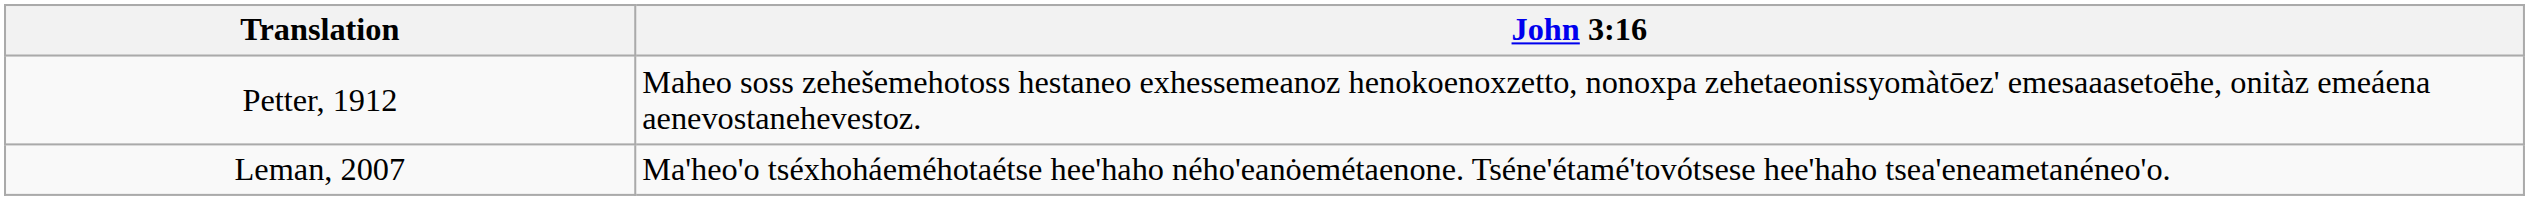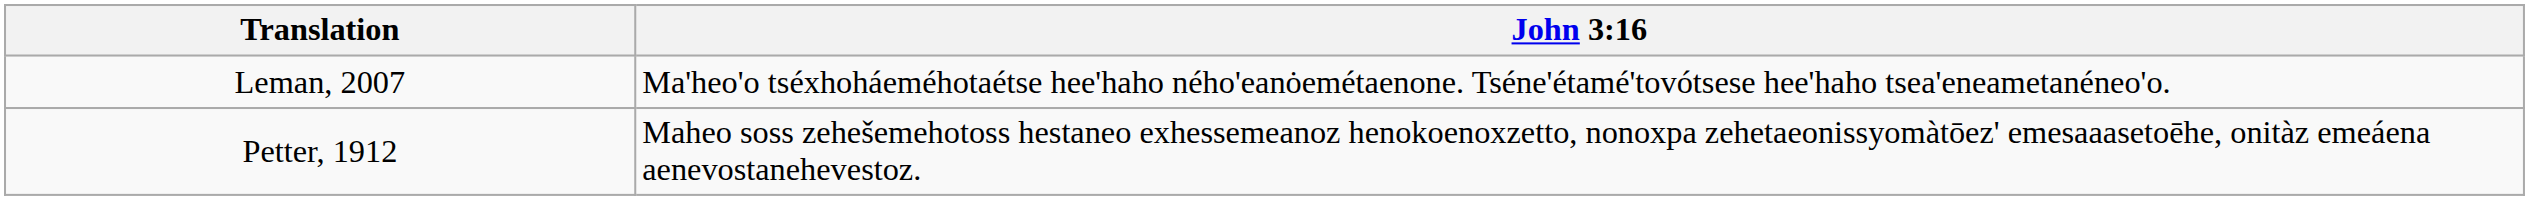 <table class="wikitable">
 <tr>
 <th style="width:25%;">Translation</th>
 <th><a href='#'>John</a> 3:16</th>
 </tr>
 <tr>
+<td style="text-align:center;">Leman, 2007</td>
+<td>Ma'heo'o tséxhoháeméhotaétse hee'haho ného'eanȯemétaenone. Tséne'étamé'tovótsese hee'haho tsea'eneametanéneo'o.</td>
+</tr>
+<tr>
 <td style="text-align:center;">Petter, 1912</td>
 <td>Maheo soss zehešemehotoss hestaneo exhessemeanoz henokoenoxzetto, nonoxpa zehetaeonissyomàtōez' emesaaasetoēhe, onitàz emeáena aenevostanehevestoz.</td>
 </tr>
-<tr>
-<td style="text-align:center;">Leman, 2007</td>
-<td>Ma'heo'o tséxhoháeméhotaétse hee'haho ného'eanȯemétaenone. Tséne'étamé'tovótsese hee'haho tsea'eneametanéneo'o.</td>
-</tr>
 </table>
